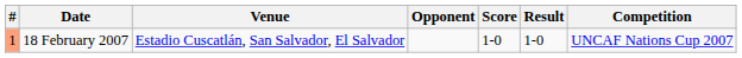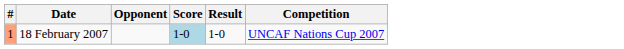 <table class="wikitable">
 <tr>
 <th>#</th>
 <th>Date</th>
-<th>Venue</th>
 <th>Opponent</th>
 <th>Score</th>
 <th>Result</th>
 <th>Competition</th>
 </tr>
 <tr>
 <td style="background: lightsalmon;">1</td>
 <td>18 February 2007</td>
-<td><a href='#'>Estadio Cuscatlán</a>, <a href='#'>San Salvador</a>, <a href='#'>El Salvador</a></td>
 <td></td>
-<td>1-0</td>
+<td style="background: lightblue;">1-0</td>
 <td>1-0</td>
 <td><a href='#'>UNCAF Nations Cup 2007</a></td>
 </tr>
 </table>
